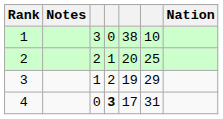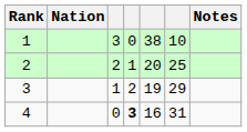 <table class="wikitable sortable" style="text-align: center;">
 <tr>
 <th>Rank</th>
-<th>Notes</th>
+<th>Nation</th>
 <th></th>
 <th></th>
 <th></th>
 <th></th>
-<th>Nation</th>
+<th>Notes</th>
 </tr>
 <tr style="background:#cfc;">
 <td>1</td>
-<td></td>
+<td align=left></td>
 <td>3</td>
 <td>0</td>
 <td>38</td>
 <td>10</td>
-<td align=left></td>
+<td></td>
 </tr>
 <tr style="background:#cfc;">
 <td>2</td>
-<td></td>
+<td align=left></td>
 <td>2</td>
 <td>1</td>
 <td>20</td>
 <td>25</td>
-<td align=left></td>
+<td></td>
 </tr>
 <tr>
 <td>3</td>
-<td></td>
+<td align=left></td>
 <td>1</td>
 <td>2</td>
 <td>19</td>
 <td>29</td>
-<td align=left></td>
+<td></td>
 </tr>
 <tr>
 <td>4</td>
-<td></td>
+<td align=left></td>
 <td>0</td>
 <td><strong>3</strong></td>
-<td>17</td>
+<td>16</td>
 <td>31</td>
-<td align=left></td>
+<td></td>
 </tr>
 </table>
